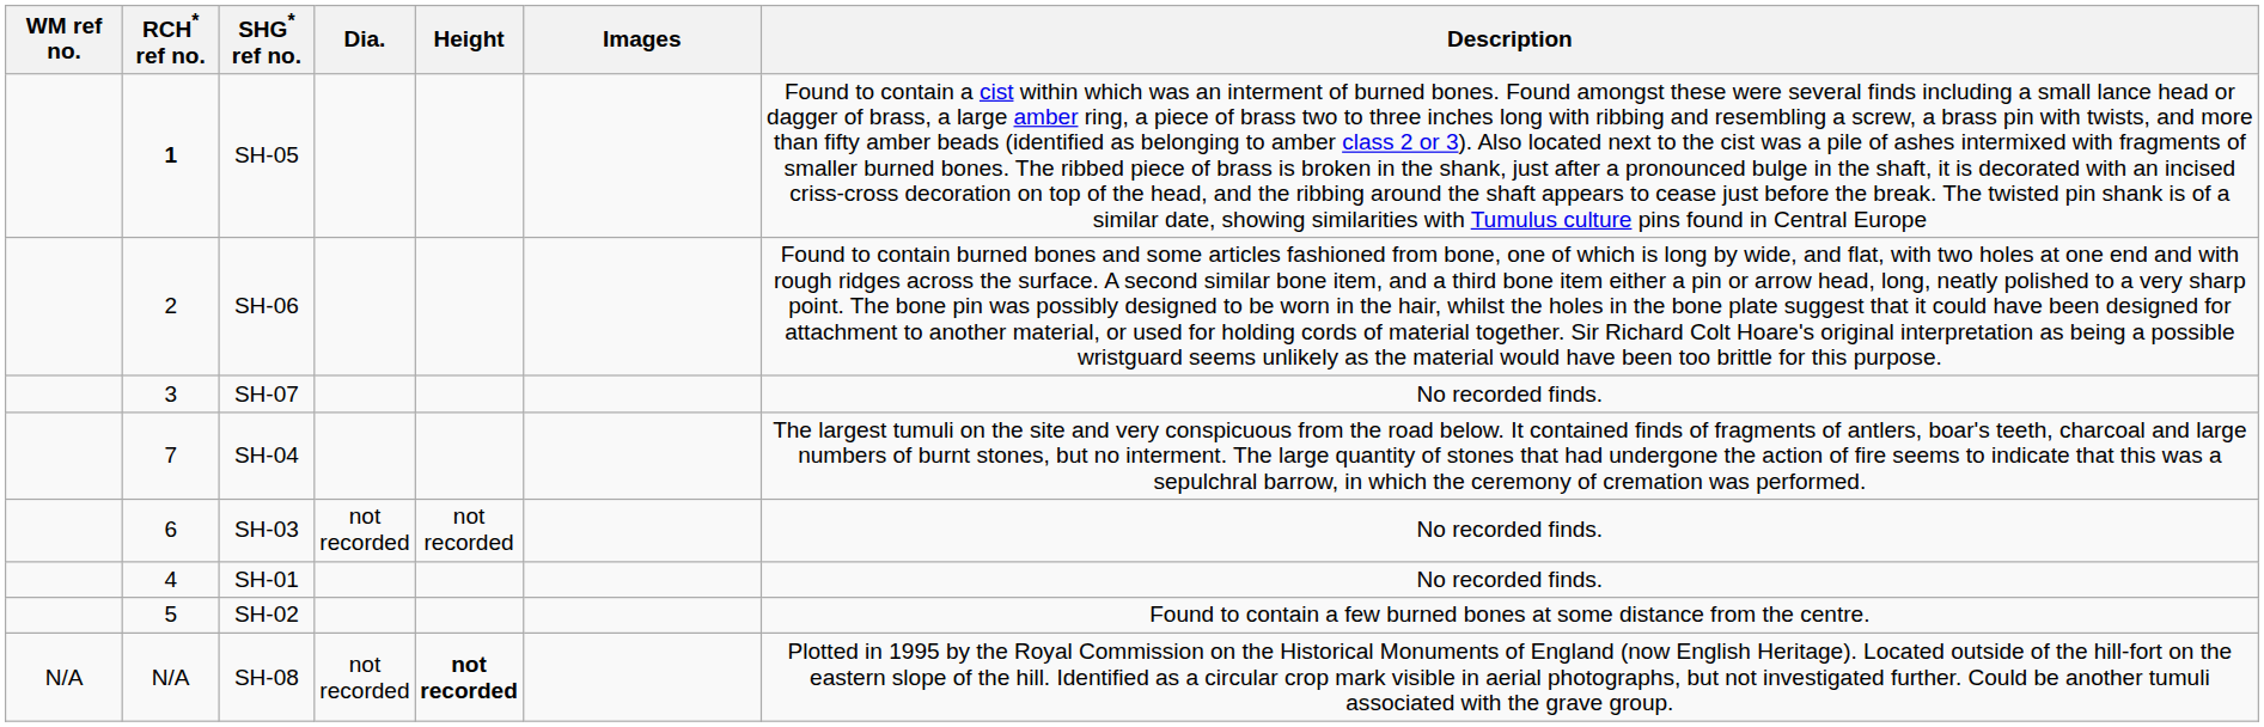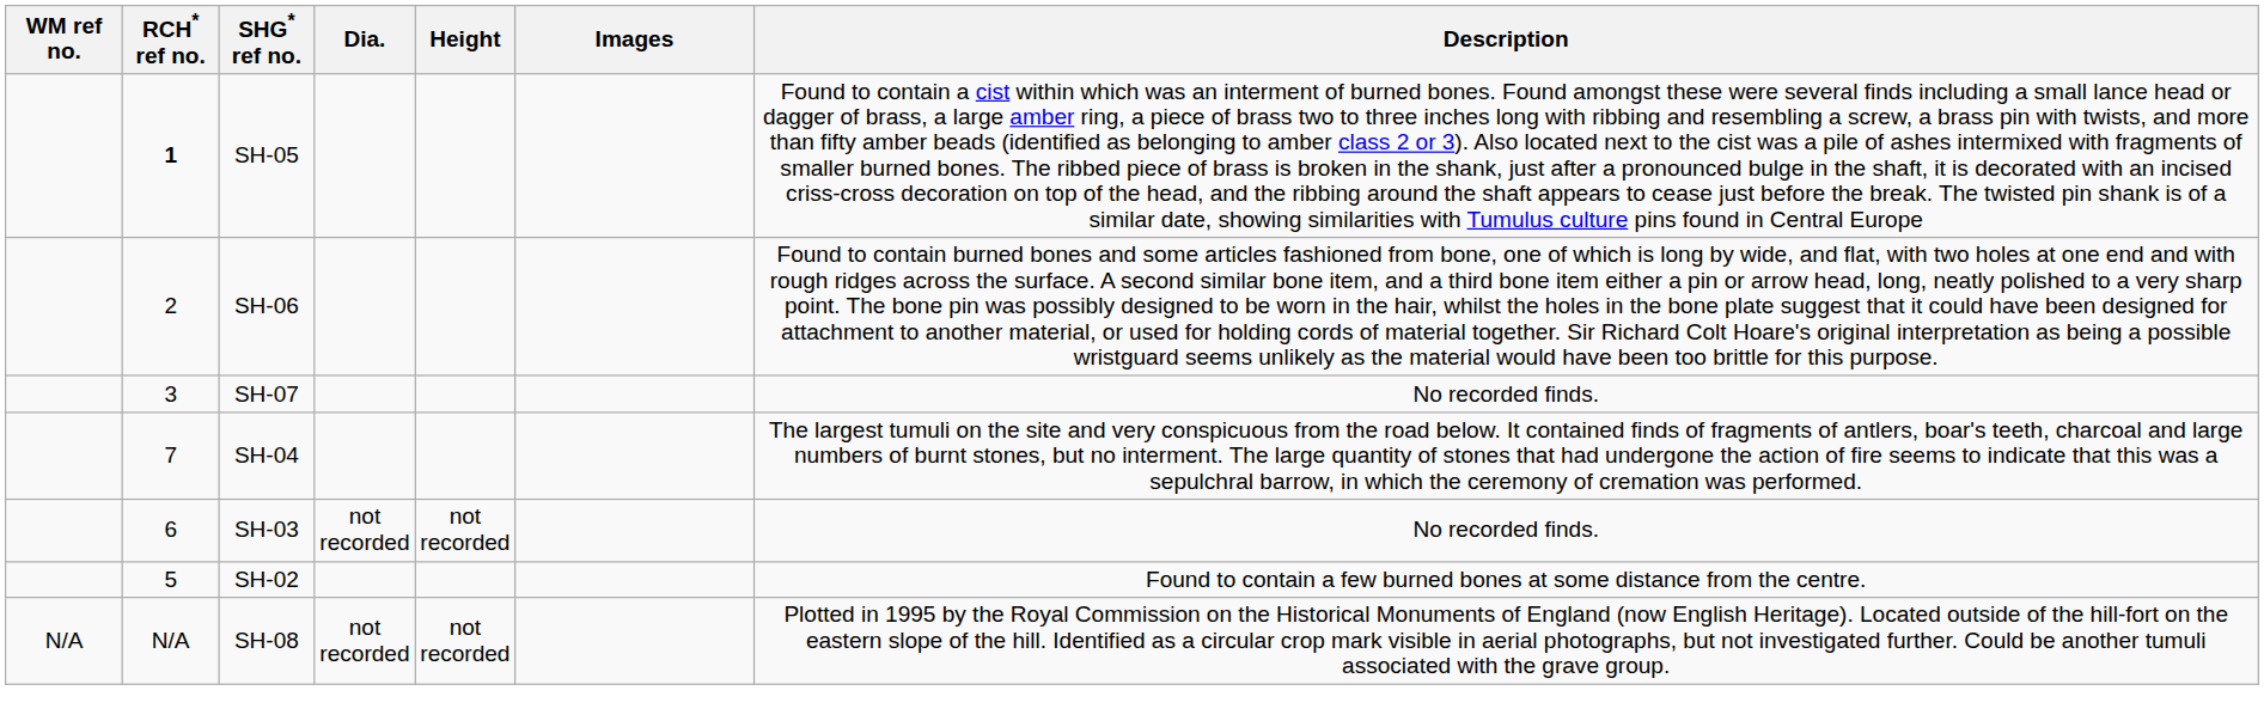 <table class="wikitable sortable" style="text-align:center;width:100%" border="1">
 <tr>
 <th scope="col" style="width:75px;">WM ref no.</th>
 <th scope="col" style="width:60px;">RCH<sup>*</sup> ref no.</th>
 <th scope="col" style="width:60px;">SHG<sup>*</sup> ref no.</th>
 <th scope="col" style="width:50px;">Dia.</th>
 <th scope="col" style="width:50px;">Height</th>
 <th scope="col" style="width:160px;" class="unsortable">Images</th>
 <th scope="col" class="unsortable">Description</th>
 </tr>
 <tr !scope="row">
 <td></td>
 <td><strong>1</strong></td>
 <td>SH-05</td>
 <td></td>
 <td></td>
 <td><br></td>
 <td>Found to contain a <a href='#'>cist</a> within which was an interment of burned bones. Found amongst these were several finds including a small lance head or dagger of brass, a large <a href='#'>amber</a> ring, a piece of brass two to three inches long with ribbing and resembling a screw, a brass pin with twists, and more than fifty amber beads (identified as belonging to amber <a href='#'>class 2 or 3</a>). Also located next to the cist was a pile of ashes intermixed with fragments of smaller burned bones. The ribbed piece of brass is broken in the shank, just after a pronounced bulge in the shaft, it is decorated with an incised criss-cross decoration on top of the head, and the ribbing around the shaft appears to cease just before the break. The twisted pin shank is of a similar date, showing similarities with <a href='#'>Tumulus culture</a> pins found in Central Europe</td>
 </tr>
 <tr !scope="row">
 <td></td>
 <td>2</td>
 <td>SH-06</td>
 <td></td>
 <td></td>
 <td></td>
 <td>Found to contain burned bones and some articles fashioned from bone, one of which is  long by  wide, and flat, with two holes at one end and with rough ridges across the surface. A second similar bone item, and a third bone item either a pin or arrow head,  long, neatly polished to a very sharp point. The bone pin was possibly designed to be worn in the hair, whilst the holes in the bone plate suggest that it could have been designed for attachment to another material, or used for holding cords of material together. Sir Richard Colt Hoare's original interpretation as being a possible wristguard seems unlikely as the material would have been too brittle for this purpose.</td>
 </tr>
 <tr !scope="row">
 <td></td>
 <td>3</td>
 <td>SH-07</td>
 <td></td>
 <td></td>
 <td></td>
 <td>No recorded finds.</td>
 </tr>
 <tr !scope="row">
 <td></td>
 <td>7</td>
 <td>SH-04</td>
 <td></td>
 <td></td>
 <td></td>
 <td>The largest tumuli on the site and very conspicuous from the road below. It contained finds of fragments of antlers, boar's teeth, charcoal and large numbers of burnt stones, but no interment. The large quantity of stones that had undergone the action of fire seems to indicate that this was a sepulchral barrow, in which the ceremony of cremation was performed.</td>
 </tr>
 <tr !scope="row">
 <td></td>
 <td>6</td>
 <td>SH-03</td>
 <td>not recorded</td>
 <td>not recorded</td>
 <td></td>
 <td>No recorded finds.</td>
 </tr>
 <tr !scope="row">
 <td></td>
-<td>4</td>
-<td>SH-01</td>
-<td></td>
-<td></td>
-<td></td>
-<td>No recorded finds.</td>
-</tr>
-<tr !scope="row">
-<td></td>
 <td>5</td>
 <td>SH-02</td>
 <td></td>
 <td></td>
 <td></td>
 <td>Found to contain a few burned bones at some distance from the centre.</td>
 </tr>
 <tr !scope="row">
 <td>N/A</td>
 <td>N/A</td>
 <td>SH-08</td>
 <td>not recorded</td>
-<td><strong>not recorded</strong></td>
+<td>not recorded</td>
 <td></td>
 <td>Plotted in 1995 by the Royal Commission on the Historical Monuments of England (now English Heritage). Located outside of the hill-fort on the eastern slope of the hill. Identified as a circular crop mark visible in aerial photographs, but not investigated further. Could be another tumuli associated with the grave group.</td>
 </tr>
 </table>
